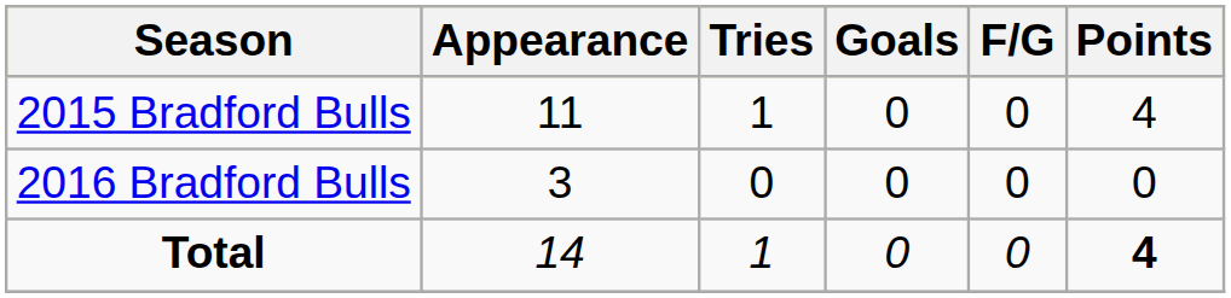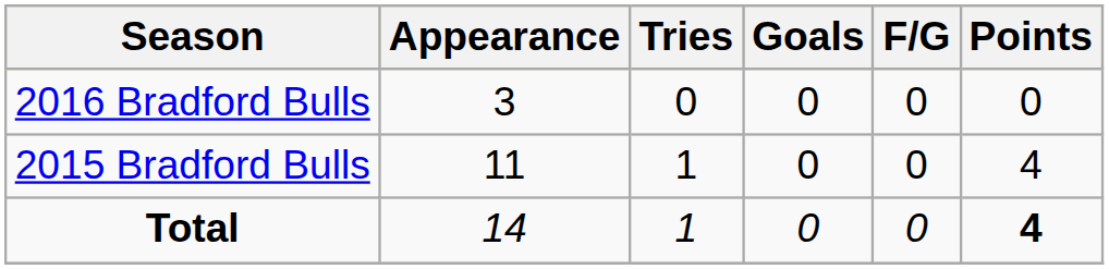 <table class="wikitable" style="text-align:center;">
 <tr bgcolor=#bdb76b>
 <th>Season</th>
 <th>Appearance</th>
 <th>Tries</th>
 <th>Goals</th>
 <th>F/G</th>
 <th>Points</th>
 </tr>
 <tr>
+<td><a href='#'>2016 Bradford Bulls</a></td>
+<td>3</td>
+<td>0</td>
+<td>0</td>
+<td>0</td>
+<td>0</td>
+</tr>
+<tr>
 <td><a href='#'>2015 Bradford Bulls</a></td>
 <td>11</td>
 <td>1</td>
 <td>0</td>
 <td>0</td>
 <td>4</td>
-</tr>
-<tr>
-<td><a href='#'>2016 Bradford Bulls</a></td>
-<td>3</td>
-<td>0</td>
-<td>0</td>
-<td>0</td>
-<td>0</td>
 </tr>
 <tr>
 <td><strong>Total</strong></td>
 <td><em>14</em></td>
 <td><em>1</em></td>
 <td><em>0</em></td>
 <td><em>0</em></td>
 <td><strong>4</strong></td>
 </tr>
 <tr>
 </tr>
 </table>
